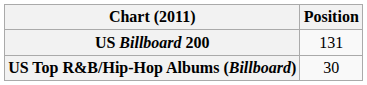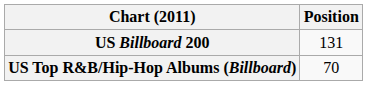 <table class="wikitable sortable plainrowheaders" style="text-align:center">
 <tr>
 <th scope="col">Chart (2011)</th>
 <th scope="col">Position</th>
 </tr>
 <tr>
 <th scope="row">US <em>Billboard</em> 200</th>
 <td>131</td>
 </tr>
 <tr>
 <th scope="row">US Top R&B/Hip-Hop Albums (<em>Billboard</em>)</th>
-<td>30</td>
+<td>70</td>
 </tr>
 </table>
